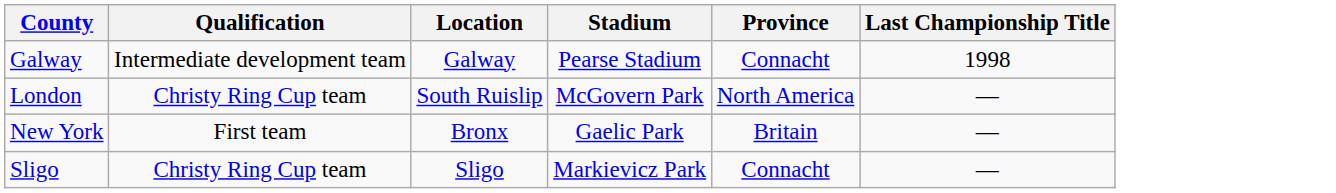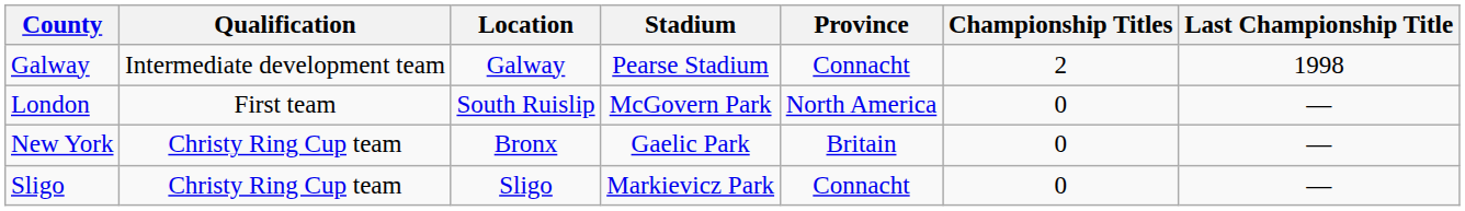 <table class="wikitable sortable" style="text-align:center">
 <tr>
 <th><a href='#'>County</a></th>
 <th>Qualification</th>
 <th>Location</th>
 <th>Stadium</th>
 <th>Province</th>
+<th>Championship Titles</th>
 <th>Last Championship Title</th>
 </tr>
 <tr>
 <td style="text-align:left"> <a href='#'>Galway</a></td>
 <td>Intermediate development team</td>
 <td><a href='#'>Galway</a></td>
 <td><a href='#'>Pearse Stadium</a></td>
 <td><a href='#'>Connacht</a></td>
+<td>2</td>
 <td>1998</td>
 </tr>
 <tr>
 <td style="text-align:left"> <a href='#'>London</a></td>
-<td><a href='#'>Christy Ring Cup</a> team</td>
+<td>First team</td>
 <td><a href='#'>South Ruislip</a></td>
 <td><a href='#'>McGovern Park</a></td>
 <td><a href='#'>North America</a></td>
+<td>0</td>
 <td>—</td>
 </tr>
 <tr>
 <td style="text-align:left"> <a href='#'>New York</a></td>
-<td>First team</td>
+<td><a href='#'>Christy Ring Cup</a> team</td>
 <td><a href='#'>Bronx</a></td>
 <td><a href='#'>Gaelic Park</a></td>
 <td><a href='#'>Britain</a></td>
+<td>0</td>
 <td>—</td>
 </tr>
 <tr>
 <td style="text-align:left"> <a href='#'>Sligo</a></td>
 <td><a href='#'>Christy Ring Cup</a> team</td>
 <td><a href='#'>Sligo</a></td>
 <td><a href='#'>Markievicz Park</a></td>
 <td><a href='#'>Connacht</a></td>
+<td>0</td>
 <td>—</td>
 </tr>
 </table>
